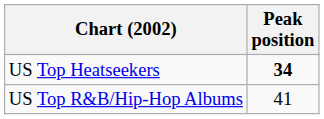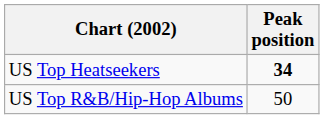 <table class="wikitable sortable">
 <tr>
 <th>Chart (2002)</th>
 <th>Peak<br>position</th>
 </tr>
 <tr>
 <td>US <a href='#'>Top Heatseekers</a></td>
 <td align="center"><strong>34</strong></td>
 </tr>
 <tr>
 <td>US <a href='#'>Top R&B/Hip-Hop Albums</a></td>
-<td align="center">41</td>
+<td align="center">50</td>
 </tr>
 </table>
